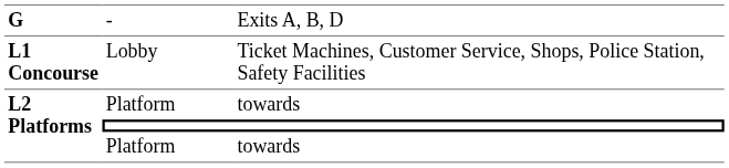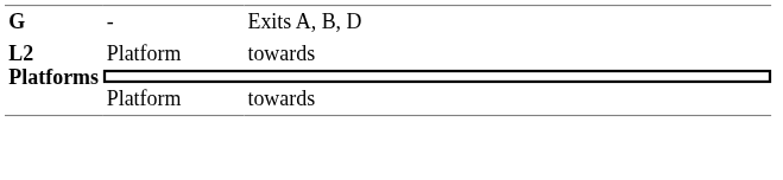 <table border=0 cellspacing=0 cellpadding=3>
 <tr>
 <td style="border-top:solid 1px gray;" width=50 valign=top><strong>G</strong></td>
 <td style="border-top:solid 1px gray;" width=100 valign=top>-</td>
 <td style="border-top:solid 1px gray;" width=390 valign=top>Exits A, B, D</td>
-</tr>
-<tr>
-<td style="border-bottom:solid 1px gray; border-top:solid 1px gray;" valign=top><strong>L1<br>Concourse</strong></td>
-<td style="border-bottom:solid 1px gray; border-top:solid 1px gray;" valign=top>Lobby</td>
-<td style="border-bottom:solid 1px gray; border-top:solid 1px gray;" valign=top>Ticket Machines, Customer Service, Shops, Police Station, Safety Facilities</td>
 </tr>
 <tr>
 <td style="border-bottom:solid 1px gray;" rowspan=3 valign=top><strong>L2<br>Platforms</strong></td>
 <td>Platform </td>
 <td>  towards  </td>
 </tr>
 <tr>
 <td style="border-right:solid 2px black;border-left:solid 2px black;border-top:solid 2px black;border-bottom:solid 2px black;text-align:center;" colspan=2></td>
 </tr>
 <tr>
 <td style="border-bottom:solid 1px gray;">Platform </td>
 <td style="border-bottom:solid 1px gray;"> towards   </td>
 </tr>
 </table>
